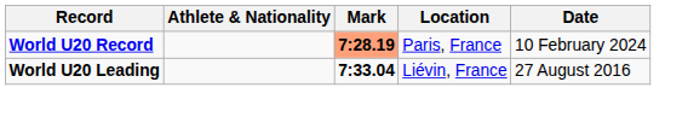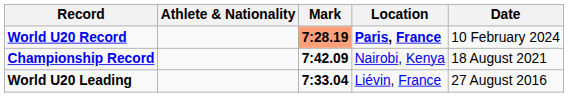 <table class="wikitable">
 <tr>
 <th scope="col">Record</th>
 <th scope="col">Athlete & Nationality</th>
 <th scope="col">Mark</th>
 <th scope="col">Location</th>
 <th scope="col">Date</th>
 </tr>
 <tr>
 <td><strong><a href='#'>World U20 Record</a></strong></td>
 <td></td>
 <td style="background: lightsalmon;"><strong>7:28.19</strong></td>
-<td><a href='#'>Paris</a>, <a href='#'>France</a></td>
+<td><strong><a href='#'>Paris</a>, <a href='#'>France</a></strong></td>
 <td>10 February 2024</td>
+</tr>
+<tr>
+<td><strong><a href='#'>Championship Record</a></strong></td>
+<td></td>
+<td><strong>7:42.09</strong></td>
+<td><a href='#'>Nairobi</a>, <a href='#'>Kenya</a></td>
+<td>18 August 2021</td>
 </tr>
 <tr>
 <td><strong>World U20 Leading</strong></td>
 <td></td>
 <td><strong>7:33.04</strong></td>
 <td><a href='#'>Liévin</a>, <a href='#'>France</a></td>
 <td>27 August 2016</td>
 </tr>
 </table>
